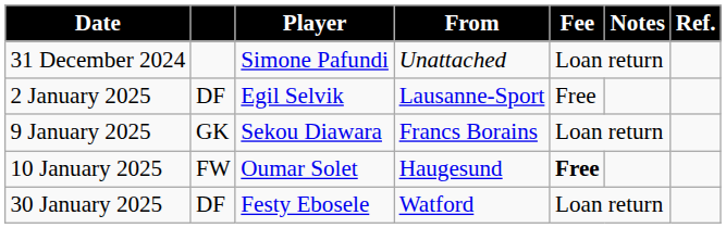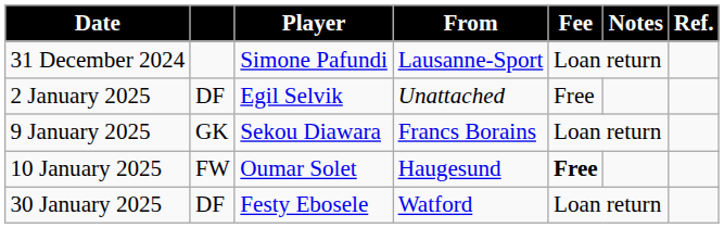 <table class="wikitable plainrowheaders">
 <tr>
 <th style="background:black; color:white; text-align:center;"><strong>Date</strong></th>
 <th style="background:black; color:white; text-align:center;"><strong></strong></th>
 <th style="background:black; color:white; text-align:center;"><strong>Player</strong></th>
 <th style="background:black; color:white; text-align:center;"><strong>From</strong></th>
 <th style="background:black; color:white; text-align:center;"><strong>Fee</strong></th>
 <th style="background:black; color:white; text-align:center;"><strong>Notes</strong></th>
 <th style="background:black; color:white; text-align:center;"><strong>Ref.</strong></th>
 </tr>
 <tr>
 <td>31 December 2024</td>
 <td></td>
 <td> <a href='#'>Simone Pafundi</a></td>
-<td><em>Unattached</em></td>
+<td> <a href='#'>Lausanne-Sport</a></td>
 <td colspan="2">Loan return</td>
 <td></td>
 </tr>
 <tr>
 <td>2 January 2025</td>
 <td>DF</td>
 <td> <a href='#'>Egil Selvik</a></td>
-<td> <a href='#'>Lausanne-Sport</a></td>
+<td><em>Unattached</em></td>
 <td>Free</td>
 <td></td>
 <td></td>
 </tr>
 <tr>
 <td>9 January 2025</td>
 <td>GK</td>
 <td> <a href='#'>Sekou Diawara</a></td>
 <td> <a href='#'>Francs Borains</a></td>
 <td colspan="2">Loan return</td>
 <td></td>
 </tr>
 <tr>
 <td>10 January 2025</td>
 <td>FW</td>
 <td> <a href='#'>Oumar Solet</a></td>
 <td> <a href='#'>Haugesund</a></td>
 <td><strong>Free</strong></td>
 <td></td>
 <td></td>
 </tr>
 <tr>
 <td>30 January 2025</td>
 <td>DF</td>
 <td> <a href='#'>Festy Ebosele</a></td>
 <td> <a href='#'>Watford</a></td>
 <td colspan="2">Loan return</td>
 <td></td>
 </tr>
 </table>
